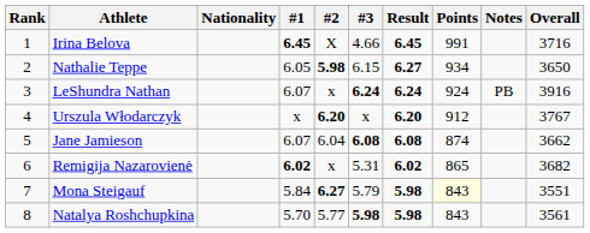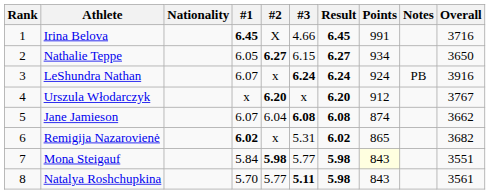 <table class="wikitable sortable" style="text-align:center">
 <tr>
 <th>Rank</th>
 <th>Athlete</th>
 <th>Nationality</th>
 <th>#1</th>
 <th>#2</th>
 <th>#3</th>
 <th>Result</th>
 <th>Points</th>
 <th>Notes</th>
 <th>Overall</th>
 </tr>
 <tr>
 <td>1</td>
 <td align=left><a href='#'>Irina Belova</a></td>
 <td align=left></td>
 <td><strong>6.45</strong></td>
 <td>X</td>
 <td>4.66</td>
 <td><strong>6.45</strong></td>
 <td>991</td>
 <td></td>
 <td>3716</td>
 </tr>
 <tr>
 <td>2</td>
 <td align=left><a href='#'>Nathalie Teppe</a></td>
 <td align=left></td>
 <td>6.05</td>
-<td><strong>5.98</strong></td>
+<td><strong>6.27</strong></td>
 <td>6.15</td>
 <td><strong>6.27</strong></td>
 <td>934</td>
 <td></td>
 <td>3650</td>
 </tr>
 <tr>
 <td>3</td>
 <td align=left><a href='#'>LeShundra Nathan</a></td>
 <td align=left></td>
 <td>6.07</td>
 <td>x</td>
 <td><strong>6.24</strong></td>
 <td><strong>6.24</strong></td>
 <td>924</td>
 <td>PB</td>
 <td>3916</td>
 </tr>
 <tr>
 <td>4</td>
 <td align=left><a href='#'>Urszula Włodarczyk</a></td>
 <td align=left></td>
 <td>x</td>
 <td><strong>6.20</strong></td>
 <td>x</td>
 <td><strong>6.20</strong></td>
 <td>912</td>
 <td></td>
 <td>3767</td>
 </tr>
 <tr>
 <td>5</td>
 <td align=left><a href='#'>Jane Jamieson</a></td>
 <td align=left></td>
 <td>6.07</td>
 <td>6.04</td>
 <td><strong>6.08</strong></td>
 <td><strong>6.08</strong></td>
 <td>874</td>
 <td></td>
 <td>3662</td>
 </tr>
 <tr>
 <td>6</td>
 <td align=left><a href='#'>Remigija Nazarovienė</a></td>
 <td align=left></td>
 <td><strong>6.02</strong></td>
 <td>x</td>
 <td>5.31</td>
 <td><strong>6.02</strong></td>
 <td>865</td>
 <td></td>
 <td>3682</td>
 </tr>
 <tr>
 <td>7</td>
 <td align=left><a href='#'>Mona Steigauf</a></td>
 <td align=left></td>
 <td>5.84</td>
-<td><strong>6.27</strong></td>
-<td>5.79</td>
+<td><strong>5.98</strong></td>
+<td>5.77</td>
 <td><strong>5.98</strong></td>
 <td style="background: lightyellow;">843</td>
 <td></td>
 <td>3551</td>
 </tr>
 <tr>
 <td>8</td>
 <td align=left><a href='#'>Natalya Roshchupkina</a></td>
 <td align=left></td>
 <td>5.70</td>
 <td>5.77</td>
-<td><strong>5.98</strong></td>
+<td><strong>5.11</strong></td>
 <td><strong>5.98</strong></td>
 <td>843</td>
 <td></td>
 <td>3561</td>
 </tr>
 </table>
